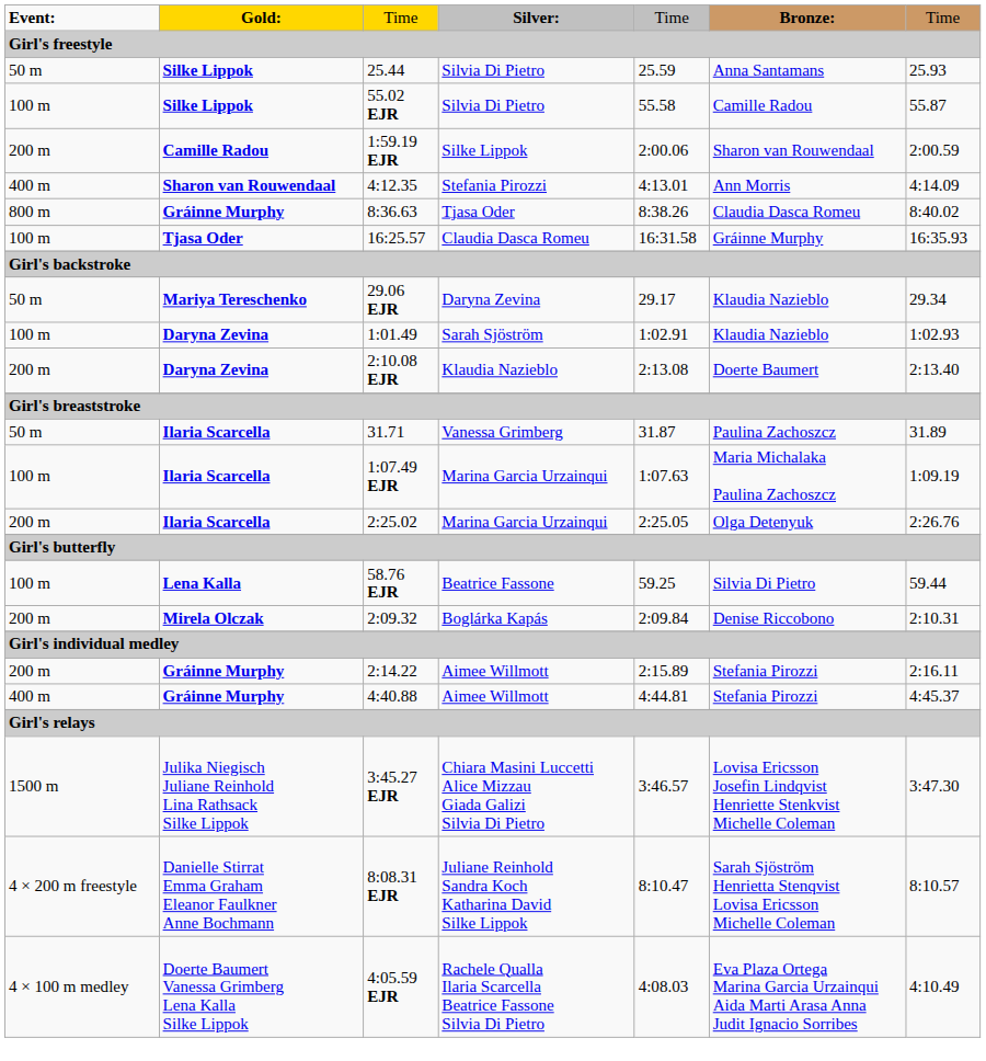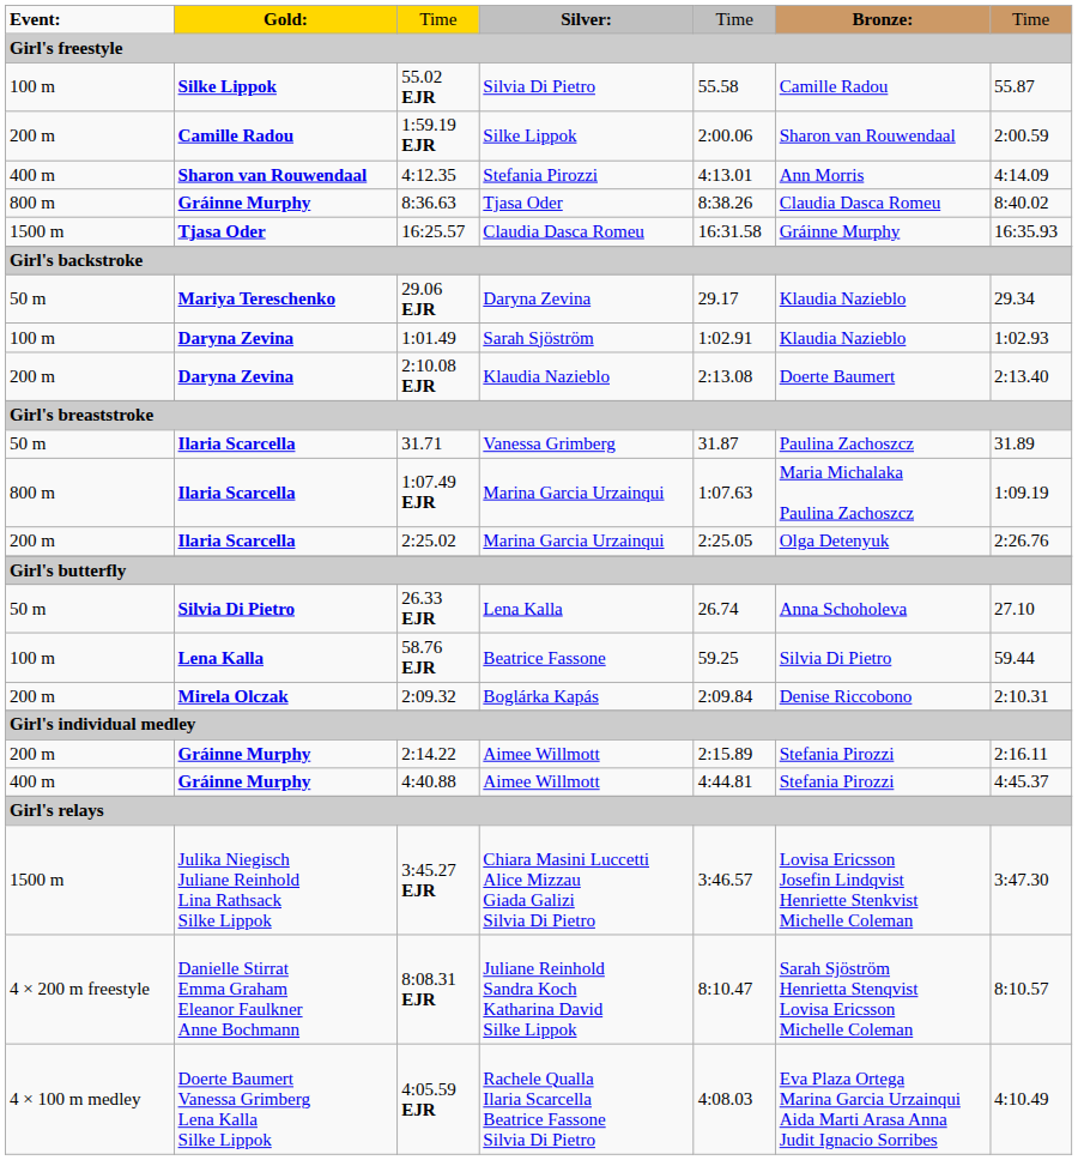 <table class="wikitable" width=75%>
 <tr>
 <td><strong>Event:</strong></td>
 <td style="text-align:center;background-color:gold;"><strong>Gold:</strong></td>
 <td style="text-align:center;background-color:gold;">Time</td>
 <td style="text-align:center;background-color:silver;"><strong>Silver:</strong></td>
 <td style="text-align:center;background-color:silver;">Time</td>
 <td style="text-align:center;background-color:#CC9966;"><strong>Bronze:</strong></td>
 <td style="text-align:center;background-color:#CC9966;">Time</td>
 </tr>
 <tr bgcolor="#cccccc">
 <td colspan=7><strong>Girl's freestyle</strong></td>
-</tr>
-<tr>
-<td>50 m</td>
-<td><strong><a href='#'>Silke Lippok</a></strong><br><small></small></td>
-<td>25.44</td>
-<td><a href='#'>Silvia Di Pietro</a><br><small></small></td>
-<td>25.59</td>
-<td><a href='#'>Anna Santamans</a><br><small></small></td>
-<td>25.93</td>
 </tr>
 <tr>
 <td>100 m</td>
 <td><strong><a href='#'>Silke Lippok</a></strong><br><small></small></td>
 <td>55.02 <br><strong>EJR</strong></td>
 <td><a href='#'>Silvia Di Pietro</a><br><small></small></td>
 <td>55.58</td>
 <td><a href='#'>Camille Radou</a><br><small></small></td>
 <td>55.87</td>
 </tr>
 <tr>
 <td>200 m</td>
 <td><strong><a href='#'>Camille Radou</a></strong><br><small></small></td>
 <td>1:59.19 <br><strong>EJR</strong></td>
 <td><a href='#'>Silke Lippok</a><br><small></small></td>
 <td>2:00.06</td>
 <td><a href='#'>Sharon van Rouwendaal</a><br><small></small></td>
 <td>2:00.59</td>
 </tr>
 <tr>
 <td>400 m</td>
 <td><strong><a href='#'>Sharon van Rouwendaal</a></strong><br><small></small></td>
 <td>4:12.35</td>
 <td><a href='#'>Stefania Pirozzi</a><br><small></small></td>
 <td>4:13.01</td>
 <td><a href='#'>Ann Morris</a><br><small></small></td>
 <td>4:14.09</td>
 </tr>
 <tr>
 <td>800 m</td>
 <td><strong><a href='#'>Gráinne Murphy</a></strong><br><small></small></td>
 <td>8:36.63</td>
 <td><a href='#'>Tjasa Oder</a><br><small></small></td>
 <td>8:38.26</td>
 <td><a href='#'>Claudia Dasca Romeu</a><br><small></small></td>
 <td>8:40.02</td>
 </tr>
 <tr>
-<td>100 m</td>
+<td>1500 m</td>
 <td><strong><a href='#'>Tjasa Oder</a></strong><br><small></small></td>
 <td>16:25.57</td>
 <td><a href='#'>Claudia Dasca Romeu</a><br><small></small></td>
 <td>16:31.58</td>
 <td><a href='#'>Gráinne Murphy</a><br><small></small></td>
 <td>16:35.93</td>
 </tr>
 <tr>
 </tr>
 <tr bgcolor="#cccccc">
 <td colspan=7><strong>Girl's backstroke</strong></td>
 </tr>
 <tr>
 <td>50 m</td>
 <td><strong><a href='#'>Mariya Tereschenko</a></strong><br><small></small></td>
 <td>29.06<br> <strong>EJR</strong></td>
 <td><a href='#'>Daryna Zevina</a><br><small></small></td>
 <td>29.17</td>
 <td><a href='#'>Klaudia Nazieblo</a><br><small></small></td>
 <td>29.34</td>
 </tr>
 <tr>
 <td>100 m</td>
 <td><strong><a href='#'>Daryna Zevina</a></strong><br><small></small></td>
 <td>1:01.49</td>
 <td><a href='#'>Sarah Sjöström</a><br><small></small></td>
 <td>1:02.91</td>
 <td><a href='#'>Klaudia Nazieblo</a><br><small></small></td>
 <td>1:02.93</td>
 </tr>
 <tr>
 <td>200 m</td>
 <td><strong><a href='#'>Daryna Zevina</a></strong><br><small></small></td>
 <td>2:10.08<br> <strong>EJR</strong></td>
 <td><a href='#'>Klaudia Nazieblo</a><br><small></small></td>
 <td>2:13.08</td>
 <td><a href='#'>Doerte Baumert</a><br><small></small></td>
 <td>2:13.40</td>
 </tr>
 <tr>
 </tr>
 <tr bgcolor="#cccccc">
 <td colspan=7><strong>Girl's breaststroke</strong></td>
 </tr>
 <tr>
 <td>50 m</td>
 <td><strong><a href='#'>Ilaria Scarcella</a></strong><br><small></small></td>
 <td>31.71</td>
 <td><a href='#'>Vanessa Grimberg</a><br><small></small></td>
 <td>31.87</td>
 <td><a href='#'>Paulina Zachoszcz</a><br><small></small></td>
 <td>31.89</td>
 </tr>
 <tr>
-<td>100 m</td>
+<td>800 m</td>
 <td><strong><a href='#'>Ilaria Scarcella</a></strong><br><small></small></td>
 <td>1:07.49 <br><strong>EJR</strong></td>
 <td><a href='#'>Marina Garcia Urzainqui</a><br><small></small></td>
 <td>1:07.63</td>
 <td><a href='#'>Maria Michalaka</a><br><small></small><br><a href='#'>Paulina Zachoszcz</a><br><small></small></td>
 <td>1:09.19</td>
 </tr>
 <tr>
 <td>200 m</td>
 <td><strong><a href='#'>Ilaria Scarcella</a></strong><br><small></small></td>
 <td>2:25.02</td>
 <td><a href='#'>Marina Garcia Urzainqui</a><br><small></small></td>
 <td>2:25.05</td>
 <td><a href='#'>Olga Detenyuk</a><br><small></small></td>
 <td>2:26.76</td>
 </tr>
 <tr>
 </tr>
 <tr bgcolor="#cccccc">
 <td colspan=7><strong>Girl's butterfly</strong></td>
+</tr>
+<tr>
+<td>50 m</td>
+<td><strong><a href='#'>Silvia Di Pietro</a></strong><br><small></small></td>
+<td>26.33 <br><strong>EJR</strong></td>
+<td><a href='#'>Lena Kalla</a><br><small></small></td>
+<td>26.74</td>
+<td><a href='#'>Anna Schoholeva</a><br><small></small></td>
+<td>27.10</td>
 </tr>
 <tr>
 <td>100 m</td>
 <td><strong><a href='#'>Lena Kalla</a></strong><br><small></small></td>
 <td>58.76 <br><strong>EJR</strong></td>
 <td><a href='#'>Beatrice Fassone</a><br><small></small></td>
 <td>59.25</td>
 <td><a href='#'>Silvia Di Pietro</a><br><small></small></td>
 <td>59.44</td>
 </tr>
 <tr>
 <td>200 m</td>
 <td><strong><a href='#'>Mirela Olczak</a></strong><br><small></small></td>
 <td>2:09.32</td>
 <td><a href='#'>Boglárka Kapás</a><br><small></small></td>
 <td>2:09.84</td>
 <td><a href='#'>Denise Riccobono</a><br><small></small></td>
 <td>2:10.31</td>
 </tr>
 <tr>
 </tr>
 <tr bgcolor="#cccccc">
 <td colspan=7><strong>Girl's individual medley</strong></td>
 </tr>
 <tr>
 <td>200 m</td>
 <td><strong><a href='#'>Gráinne Murphy</a></strong><br><small></small></td>
 <td>2:14.22</td>
 <td><a href='#'>Aimee Willmott</a><br><small></small></td>
 <td>2:15.89</td>
 <td><a href='#'>Stefania Pirozzi</a><br><small></small></td>
 <td>2:16.11</td>
 </tr>
 <tr>
 <td>400 m</td>
 <td><strong><a href='#'>Gráinne Murphy</a></strong><br><small></small></td>
 <td>4:40.88</td>
 <td><a href='#'>Aimee Willmott</a><br><small></small></td>
 <td>4:44.81</td>
 <td><a href='#'>Stefania Pirozzi</a><br><small></small></td>
 <td>4:45.37</td>
 </tr>
 <tr>
 </tr>
 <tr bgcolor="#cccccc">
 <td colspan=7><strong>Girl's relays</strong></td>
 </tr>
 <tr>
 <td>1500 m</td>
 <td><strong></strong><br><a href='#'>Julika Niegisch</a><br><a href='#'>Juliane Reinhold</a><br><a href='#'>Lina Rathsack</a><br><a href='#'>Silke Lippok</a></td>
 <td>3:45.27 <br><strong>EJR</strong></td>
 <td><br><a href='#'>Chiara Masini Luccetti</a><br><a href='#'>Alice Mizzau</a><br><a href='#'>Giada Galizi</a><br><a href='#'>Silvia Di Pietro</a></td>
 <td>3:46.57</td>
 <td><br><a href='#'>Lovisa Ericsson</a><br><a href='#'>Josefin Lindqvist</a><br><a href='#'>Henriette Stenkvist</a><br><a href='#'>Michelle Coleman</a></td>
 <td>3:47.30</td>
 </tr>
 <tr>
 <td>4 × 200 m freestyle</td>
 <td><strong></strong><br><a href='#'>Danielle Stirrat</a><br><a href='#'>Emma Graham</a><br><a href='#'>Eleanor Faulkner</a><br><a href='#'>Anne Bochmann</a></td>
 <td>8:08.31<br><strong>EJR</strong></td>
 <td><br><a href='#'>Juliane Reinhold</a><br><a href='#'>Sandra Koch</a><br><a href='#'>Katharina David</a><br><a href='#'>Silke Lippok</a></td>
 <td>8:10.47</td>
 <td><br><a href='#'>Sarah Sjöström</a><br><a href='#'>Henrietta Stenqvist</a><br><a href='#'>Lovisa Ericsson</a><br><a href='#'>Michelle Coleman</a></td>
 <td>8:10.57</td>
 </tr>
 <tr>
 <td>4 × 100 m medley</td>
 <td><strong></strong><br><a href='#'>Doerte Baumert</a><br><a href='#'>Vanessa Grimberg</a><br><a href='#'>Lena Kalla</a><br><a href='#'>Silke Lippok</a></td>
 <td>4:05.59 <br><strong>EJR</strong></td>
 <td><br><a href='#'>Rachele Qualla</a><br><a href='#'>Ilaria Scarcella</a><br><a href='#'>Beatrice Fassone</a><br><a href='#'>Silvia Di Pietro</a></td>
 <td>4:08.03</td>
 <td><br><a href='#'>Eva Plaza Ortega</a><br><a href='#'>Marina Garcia Urzainqui</a><br><a href='#'>Aida Marti Arasa Anna</a><br><a href='#'>Judit Ignacio Sorribes</a></td>
 <td>4:10.49</td>
 </tr>
 </table>
